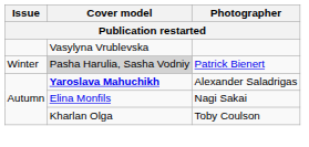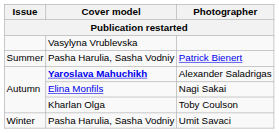 <table class="sortable wikitable">
 <tr>
 <th>Issue</th>
 <th>Cover model</th>
 <th>Photographer</th>
 </tr>
 <tr>
 <th colspan="3">Publication restarted</th>
 </tr>
 <tr>
 <td April></td>
 <td>Vasylyna Vrublevska</td>
 </tr>
 <tr>
-<td>Winter</td>
-<td style="background: lightgrey;">Pasha Harulia, Sasha Vodniy</td>
+<td>Summer</td>
+<td>Pasha Harulia, Sasha Vodniy</td>
 <td><a href='#'>Patrick Bienert</a></td>
 </tr>
 <tr>
 <td rowspan="3">Autumn</td>
 <td><strong><a href='#'>Yaroslava Mahuchikh</a></strong></td>
 <td>Alexander Saladrigas</td>
 </tr>
 <tr>
 <td><a href='#'>Elina Monfils</a></td>
 <td>Nagi Sakai</td>
 </tr>
 <tr>
 <td>Kharlan Olga</td>
 <td>Toby Coulson</td>
 </tr>
+<tr>
+<td>Winter</td>
+<td>Pasha Harulia, Sasha Vodniy</td>
+<td>Umit Savaci</td>
+</tr>
 </table>
